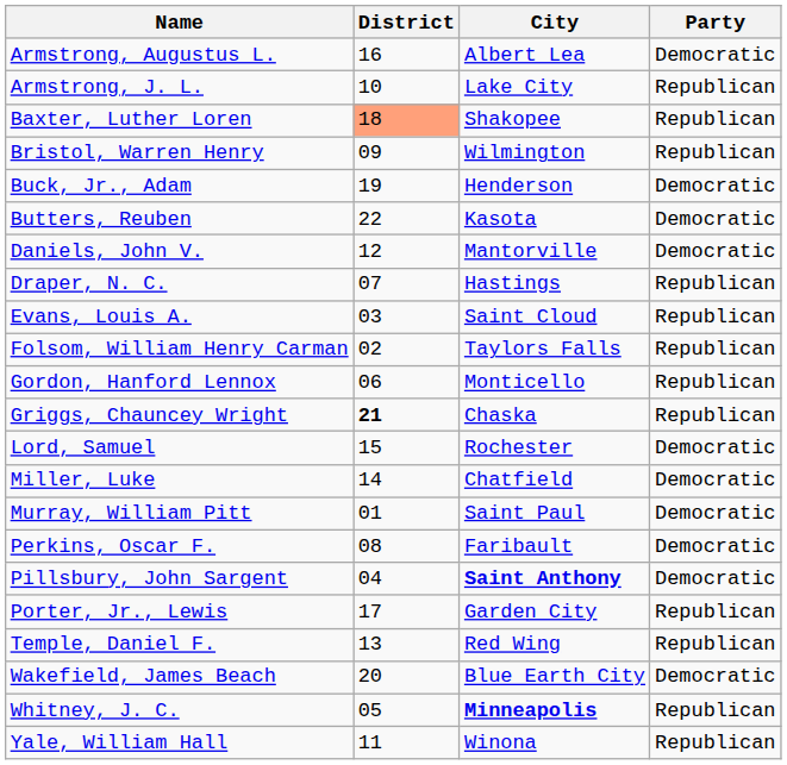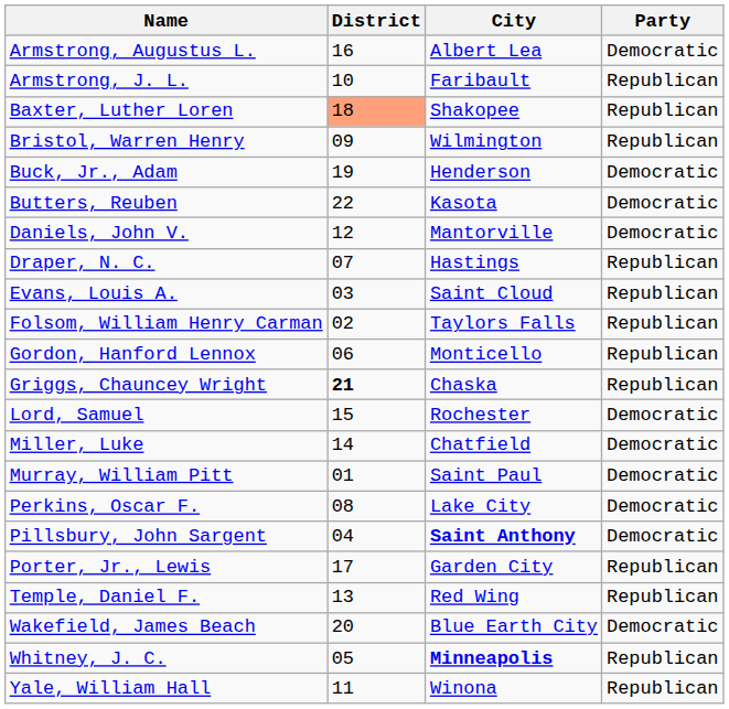 <table class="wikitable sortable">
 <tr>
 <th>Name</th>
 <th>District</th>
 <th>City</th>
 <th>Party</th>
 </tr>
 <tr>
 <td><a href='#'>Armstrong, Augustus L.</a></td>
 <td>16</td>
 <td><a href='#'>Albert Lea</a></td>
 <td>Democratic</td>
 </tr>
 <tr>
 <td><a href='#'>Armstrong, J. L.</a></td>
 <td>10</td>
-<td><a href='#'>Lake City</a></td>
+<td><a href='#'>Faribault</a></td>
 <td>Republican</td>
 </tr>
 <tr>
 <td><a href='#'>Baxter, Luther Loren</a></td>
 <td style="background: lightsalmon;">18</td>
 <td><a href='#'>Shakopee</a></td>
 <td>Republican</td>
 </tr>
 <tr>
 <td><a href='#'>Bristol, Warren Henry</a></td>
 <td>09</td>
 <td><a href='#'>Wilmington</a></td>
 <td>Republican</td>
 </tr>
 <tr>
 <td><a href='#'>Buck, Jr., Adam</a></td>
 <td>19</td>
 <td><a href='#'>Henderson</a></td>
 <td>Democratic</td>
 </tr>
 <tr>
 <td><a href='#'>Butters, Reuben</a></td>
 <td>22</td>
 <td><a href='#'>Kasota</a></td>
 <td>Democratic</td>
 </tr>
 <tr>
 <td><a href='#'>Daniels, John V.</a></td>
 <td>12</td>
 <td><a href='#'>Mantorville</a></td>
 <td>Democratic</td>
 </tr>
 <tr>
 <td><a href='#'>Draper, N. C.</a></td>
 <td>07</td>
 <td><a href='#'>Hastings</a></td>
 <td>Republican</td>
 </tr>
 <tr>
 <td><a href='#'>Evans, Louis A.</a></td>
 <td>03</td>
 <td><a href='#'>Saint Cloud</a></td>
 <td>Republican</td>
 </tr>
 <tr>
 <td><a href='#'>Folsom, William Henry Carman</a></td>
 <td>02</td>
 <td><a href='#'>Taylors Falls</a></td>
 <td>Republican</td>
 </tr>
 <tr>
 <td><a href='#'>Gordon, Hanford Lennox</a></td>
 <td>06</td>
 <td><a href='#'>Monticello</a></td>
 <td>Republican</td>
 </tr>
 <tr>
 <td><a href='#'>Griggs, Chauncey Wright</a></td>
 <td><strong>21</strong></td>
 <td><a href='#'>Chaska</a></td>
 <td>Republican</td>
 </tr>
 <tr>
 <td><a href='#'>Lord, Samuel</a></td>
 <td>15</td>
 <td><a href='#'>Rochester</a></td>
 <td>Democratic</td>
 </tr>
 <tr>
 <td><a href='#'>Miller, Luke</a></td>
 <td>14</td>
 <td><a href='#'>Chatfield</a></td>
 <td>Democratic</td>
 </tr>
 <tr>
 <td><a href='#'>Murray, William Pitt</a></td>
 <td>01</td>
 <td><a href='#'>Saint Paul</a></td>
 <td>Democratic</td>
 </tr>
 <tr>
 <td><a href='#'>Perkins, Oscar F.</a></td>
 <td>08</td>
-<td><a href='#'>Faribault</a></td>
+<td><a href='#'>Lake City</a></td>
 <td>Democratic</td>
 </tr>
 <tr>
 <td><a href='#'>Pillsbury, John Sargent</a></td>
 <td>04</td>
 <td><strong><a href='#'>Saint Anthony</a></strong></td>
 <td>Democratic</td>
 </tr>
 <tr>
 <td><a href='#'>Porter, Jr., Lewis</a></td>
 <td>17</td>
 <td><a href='#'>Garden City</a></td>
 <td>Republican</td>
 </tr>
 <tr>
 <td><a href='#'>Temple, Daniel F.</a></td>
 <td>13</td>
 <td><a href='#'>Red Wing</a></td>
 <td>Republican</td>
 </tr>
 <tr>
 <td><a href='#'>Wakefield, James Beach</a></td>
 <td>20</td>
 <td><a href='#'>Blue Earth City</a></td>
 <td>Democratic</td>
 </tr>
 <tr>
 <td><a href='#'>Whitney, J. C.</a></td>
 <td>05</td>
 <td><strong><a href='#'>Minneapolis</a></strong></td>
 <td>Republican</td>
 </tr>
 <tr>
 <td><a href='#'>Yale, William Hall</a></td>
 <td>11</td>
 <td><a href='#'>Winona</a></td>
 <td>Republican</td>
 </tr>
 </table>
